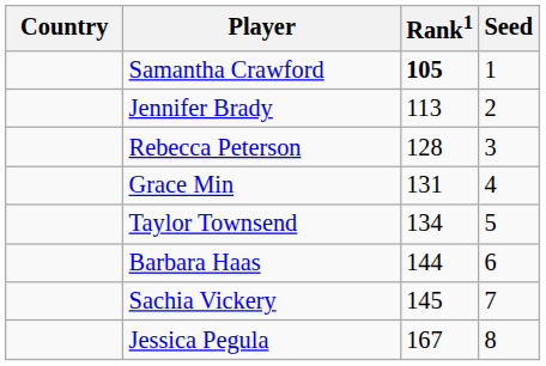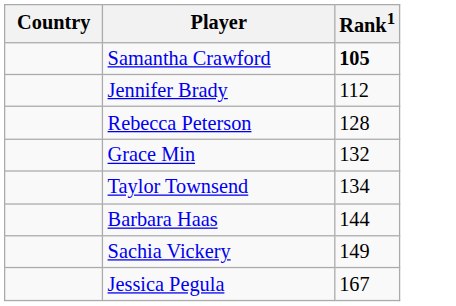 <table class="sortable wikitable">
 <tr>
 <th width="70">Country</th>
 <th width="175">Player</th>
 <th>Rank<sup>1</sup></th>
-<th>Seed</th>
 </tr>
 <tr>
 <td></td>
 <td><a href='#'>Samantha Crawford</a></td>
 <td><strong>105</strong></td>
-<td>1</td>
 </tr>
 <tr>
 <td></td>
 <td><a href='#'>Jennifer Brady</a></td>
-<td>113</td>
-<td>2</td>
+<td>112</td>
 </tr>
 <tr>
 <td></td>
 <td><a href='#'>Rebecca Peterson</a></td>
 <td>128</td>
-<td>3</td>
 </tr>
 <tr>
 <td></td>
 <td><a href='#'>Grace Min</a></td>
-<td>131</td>
-<td>4</td>
+<td>132</td>
 </tr>
 <tr>
 <td></td>
 <td><a href='#'>Taylor Townsend</a></td>
 <td>134</td>
-<td>5</td>
 </tr>
 <tr>
 <td></td>
 <td><a href='#'>Barbara Haas</a></td>
 <td>144</td>
-<td>6</td>
 </tr>
 <tr>
 <td></td>
 <td><a href='#'>Sachia Vickery</a></td>
-<td>145</td>
-<td>7</td>
+<td>149</td>
 </tr>
 <tr>
 <td></td>
 <td><a href='#'>Jessica Pegula</a></td>
 <td>167</td>
-<td>8</td>
 </tr>
 </table>
